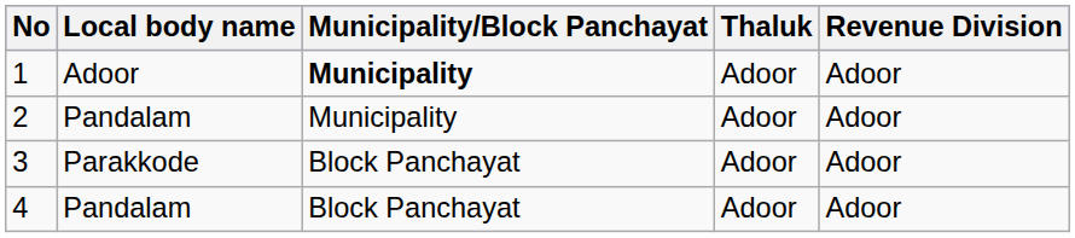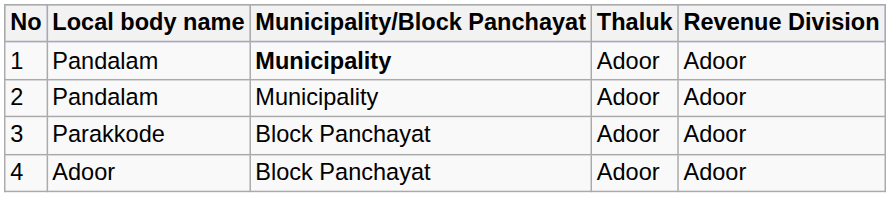 <table class="wikitable">
 <tr style="font-weight:bold; background-color:#9698ed;">
 <th>No</th>
 <th>Local body name</th>
 <th>Municipality/Block Panchayat</th>
 <th>Thaluk</th>
 <th>Revenue Division</th>
 </tr>
 <tr>
 <td>1</td>
-<td>Adoor</td>
+<td>Pandalam</td>
 <td><strong>Municipality</strong></td>
 <td>Adoor</td>
 <td>Adoor</td>
 </tr>
 <tr>
 <td>2</td>
 <td>Pandalam</td>
 <td>Municipality</td>
 <td>Adoor</td>
 <td>Adoor</td>
 </tr>
 <tr>
 <td>3</td>
 <td>Parakkode</td>
 <td>Block Panchayat</td>
 <td>Adoor</td>
 <td>Adoor</td>
 </tr>
 <tr>
 <td>4</td>
-<td>Pandalam</td>
+<td>Adoor</td>
 <td>Block Panchayat</td>
 <td>Adoor</td>
 <td>Adoor</td>
 </tr>
 </table>
